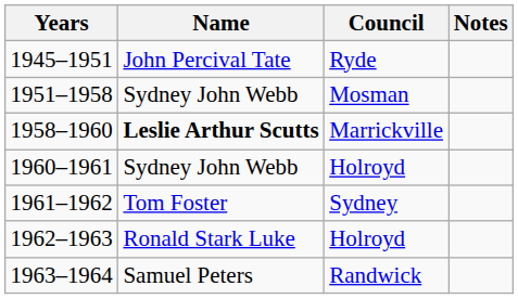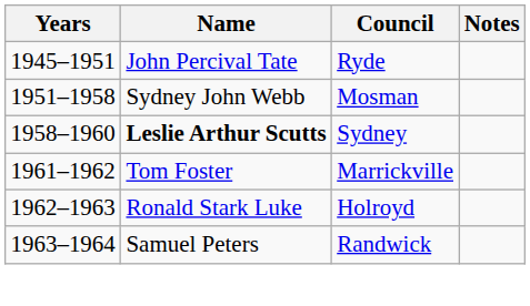 <table class="wikitable">
 <tr>
 <th>Years</th>
 <th>Name</th>
 <th>Council</th>
 <th>Notes</th>
 </tr>
 <tr>
 <td>1945–1951</td>
 <td><a href='#'>John Percival Tate</a></td>
 <td><a href='#'>Ryde</a></td>
 <td></td>
 </tr>
 <tr>
 <td>1951–1958</td>
 <td>Sydney John Webb</td>
 <td><a href='#'>Mosman</a></td>
 <td></td>
 </tr>
 <tr>
 <td>1958–1960</td>
 <td><strong>Leslie Arthur Scutts</strong></td>
-<td><a href='#'>Marrickville</a></td>
-<td></td>
-</tr>
-<tr>
-<td>1960–1961</td>
-<td>Sydney John Webb</td>
-<td><a href='#'>Holroyd</a></td>
+<td><a href='#'>Sydney</a></td>
 <td></td>
 </tr>
 <tr>
 <td>1961–1962</td>
 <td><a href='#'>Tom Foster</a></td>
-<td><a href='#'>Sydney</a></td>
+<td><a href='#'>Marrickville</a></td>
 <td></td>
 </tr>
 <tr>
 <td>1962–1963</td>
 <td><a href='#'>Ronald Stark Luke</a></td>
 <td><a href='#'>Holroyd</a></td>
 <td></td>
 </tr>
 <tr>
 <td>1963–1964</td>
 <td>Samuel Peters</td>
 <td><a href='#'>Randwick</a></td>
 <td></td>
 </tr>
 </table>
